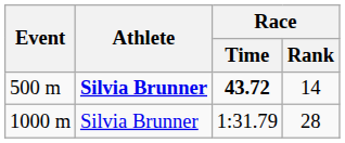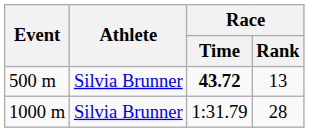 <table class="wikitable" border="1" style="font-size:90%">
 <tr>
 <th rowspan=2>Event</th>
 <th rowspan=2>Athlete</th>
 <th colspan=2>Race</th>
 </tr>
 <tr>
 <th>Time</th>
 <th>Rank</th>
 </tr>
 <tr>
 <td>500 m</td>
-<td><strong><a href='#'>Silvia Brunner</a></strong></td>
+<td><a href='#'>Silvia Brunner</a></td>
 <td align=center><strong>43.72</strong></td>
-<td align=center>14</td>
+<td align=center>13</td>
 </tr>
 <tr>
 <td>1000 m</td>
 <td><a href='#'>Silvia Brunner</a></td>
 <td align=center>1:31.79</td>
 <td align=center>28</td>
 </tr>
 </table>
